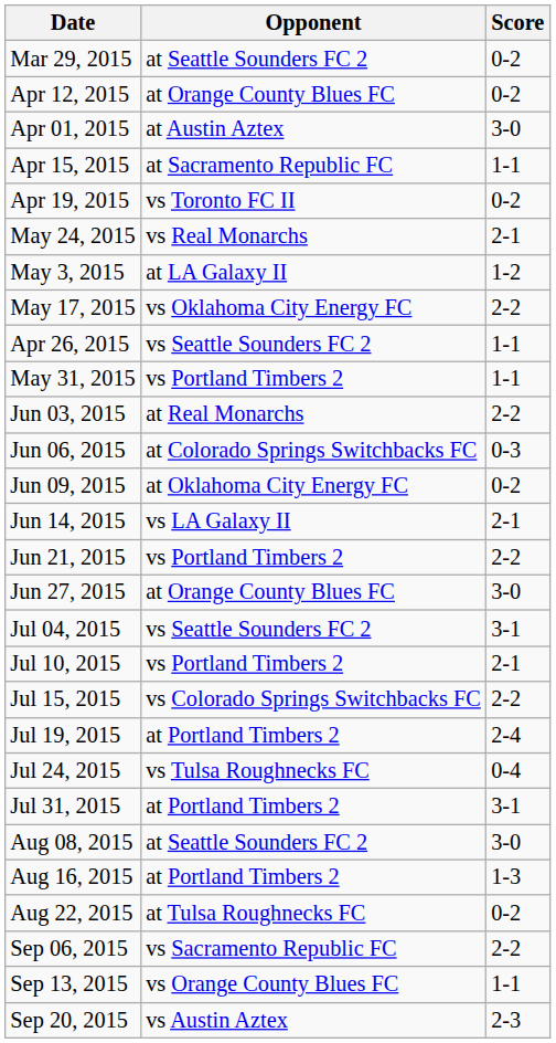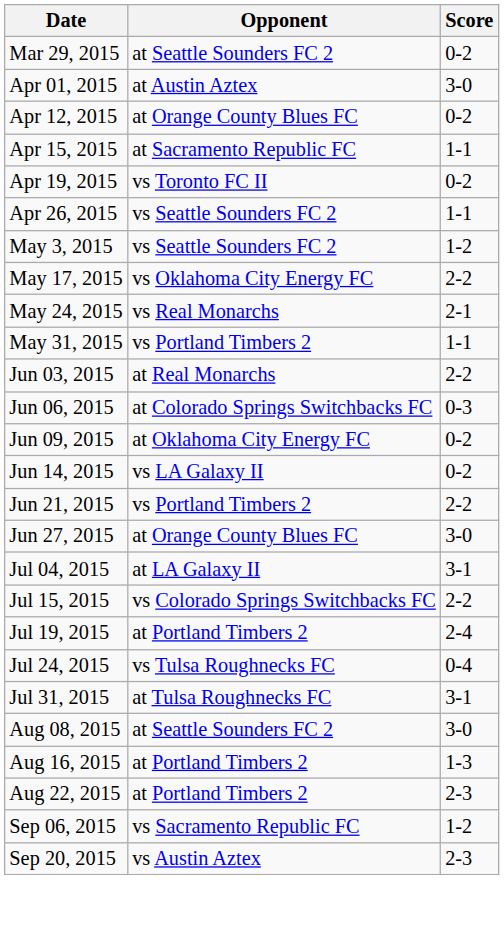 <table class="wikitable">
 <tr>
 <th>Date</th>
 <th>Opponent</th>
 <th>Score</th>
 </tr>
 <tr>
 <td>Mar 29, 2015</td>
 <td>at <a href='#'>Seattle Sounders FC 2</a></td>
 <td>0-2</td>
 </tr>
 <tr>
+<td>Apr 01, 2015</td>
+<td>at <a href='#'>Austin Aztex</a></td>
+<td>3-0</td>
+</tr>
+<tr>
 <td>Apr 12, 2015</td>
 <td>at <a href='#'>Orange County Blues FC</a></td>
 <td>0-2</td>
-</tr>
-<tr>
-<td>Apr 01, 2015</td>
-<td>at <a href='#'>Austin Aztex</a></td>
-<td>3-0</td>
 </tr>
 <tr>
 <td>Apr 15, 2015</td>
 <td>at <a href='#'>Sacramento Republic FC</a></td>
 <td>1-1</td>
 </tr>
 <tr>
 <td>Apr 19, 2015</td>
 <td>vs <a href='#'>Toronto FC II</a></td>
 <td>0-2</td>
 </tr>
 <tr>
-<td>May 24, 2015</td>
-<td>vs <a href='#'>Real Monarchs</a></td>
-<td>2-1</td>
+<td>Apr 26, 2015</td>
+<td>vs <a href='#'>Seattle Sounders FC 2</a></td>
+<td>1-1</td>
 </tr>
 <tr>
 <td>May 3, 2015</td>
-<td>at <a href='#'>LA Galaxy II</a></td>
+<td>vs <a href='#'>Seattle Sounders FC 2</a></td>
 <td>1-2</td>
 </tr>
 <tr>
 <td>May 17, 2015</td>
 <td>vs <a href='#'>Oklahoma City Energy FC</a></td>
 <td>2-2</td>
 </tr>
 <tr>
-<td>Apr 26, 2015</td>
-<td>vs <a href='#'>Seattle Sounders FC 2</a></td>
-<td>1-1</td>
+<td>May 24, 2015</td>
+<td>vs <a href='#'>Real Monarchs</a></td>
+<td>2-1</td>
 </tr>
 <tr>
 <td>May 31, 2015</td>
 <td>vs <a href='#'>Portland Timbers 2</a></td>
 <td>1-1</td>
 </tr>
 <tr>
 <td>Jun 03, 2015</td>
 <td>at <a href='#'>Real Monarchs</a></td>
 <td>2-2</td>
 </tr>
 <tr>
 <td>Jun 06, 2015</td>
 <td>at <a href='#'>Colorado Springs Switchbacks FC</a></td>
 <td>0-3</td>
 </tr>
 <tr>
 <td>Jun 09, 2015</td>
 <td>at <a href='#'>Oklahoma City Energy FC</a></td>
 <td>0-2</td>
 </tr>
 <tr>
 <td>Jun 14, 2015</td>
 <td>vs <a href='#'>LA Galaxy II</a></td>
-<td>2-1</td>
+<td>0-2</td>
 </tr>
 <tr>
 <td>Jun 21, 2015</td>
 <td>vs <a href='#'>Portland Timbers 2</a></td>
 <td>2-2</td>
 </tr>
 <tr>
 <td>Jun 27, 2015</td>
 <td>at <a href='#'>Orange County Blues FC</a></td>
 <td>3-0</td>
 </tr>
 <tr>
 <td>Jul 04, 2015</td>
-<td>vs <a href='#'>Seattle Sounders FC 2</a></td>
+<td>at <a href='#'>LA Galaxy II</a></td>
 <td>3-1</td>
-</tr>
-<tr>
-<td>Jul 10, 2015</td>
-<td>vs <a href='#'>Portland Timbers 2</a></td>
-<td>2-1</td>
 </tr>
 <tr>
 <td>Jul 15, 2015</td>
 <td>vs <a href='#'>Colorado Springs Switchbacks FC</a></td>
 <td>2-2</td>
 </tr>
 <tr>
 <td>Jul 19, 2015</td>
 <td>at <a href='#'>Portland Timbers 2</a></td>
 <td>2-4</td>
 </tr>
 <tr>
 <td>Jul 24, 2015</td>
 <td>vs <a href='#'>Tulsa Roughnecks FC</a></td>
 <td>0-4</td>
 </tr>
 <tr>
 <td>Jul 31, 2015</td>
-<td>at <a href='#'>Portland Timbers 2</a></td>
+<td>at <a href='#'>Tulsa Roughnecks FC</a></td>
 <td>3-1</td>
 </tr>
 <tr>
 <td>Aug 08, 2015</td>
 <td>at <a href='#'>Seattle Sounders FC 2</a></td>
 <td>3-0</td>
 </tr>
 <tr>
 <td>Aug 16, 2015</td>
 <td>at <a href='#'>Portland Timbers 2</a></td>
 <td>1-3</td>
 </tr>
 <tr>
 <td>Aug 22, 2015</td>
-<td>at <a href='#'>Tulsa Roughnecks FC</a></td>
-<td>0-2</td>
+<td>at <a href='#'>Portland Timbers 2</a></td>
+<td>2-3</td>
 </tr>
 <tr>
 <td>Sep 06, 2015</td>
 <td>vs <a href='#'>Sacramento Republic FC</a></td>
-<td>2-2</td>
-</tr>
-<tr>
-<td>Sep 13, 2015</td>
-<td>vs <a href='#'>Orange County Blues FC</a></td>
-<td>1-1</td>
+<td>1-2</td>
 </tr>
 <tr>
 <td>Sep 20, 2015</td>
 <td>vs <a href='#'>Austin Aztex</a></td>
 <td>2-3</td>
 </tr>
 </table>
